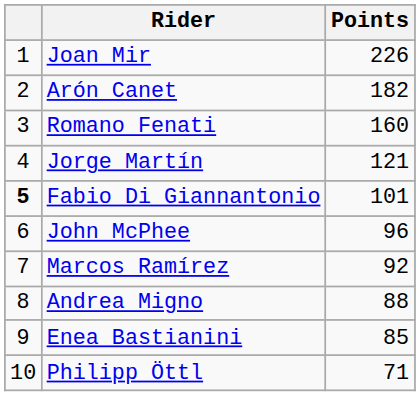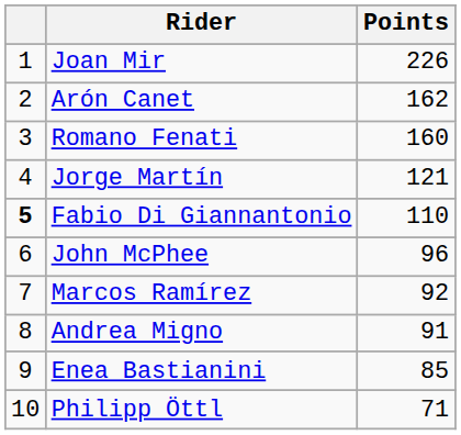 <table class="wikitable" style="font-size: 95%;">
 <tr>
 <th></th>
 <th>Rider</th>
 <th>Points</th>
 </tr>
 <tr>
 <td align=center>1</td>
 <td> <a href='#'>Joan Mir</a></td>
 <td align=right>226</td>
 </tr>
 <tr>
 <td align=center>2</td>
 <td> <a href='#'>Arón Canet</a></td>
-<td align=right>182</td>
+<td align=right>162</td>
 </tr>
 <tr>
 <td align=center>3</td>
 <td> <a href='#'>Romano Fenati</a></td>
 <td align=right>160</td>
 </tr>
 <tr>
 <td align=center>4</td>
 <td> <a href='#'>Jorge Martín</a></td>
 <td align=right>121</td>
 </tr>
 <tr>
 <td align=center><strong>5</strong></td>
 <td> <a href='#'>Fabio Di Giannantonio</a></td>
-<td align=right>101</td>
+<td align=right>110</td>
 </tr>
 <tr>
 <td align=center>6</td>
 <td> <a href='#'>John McPhee</a></td>
 <td align=right>96</td>
 </tr>
 <tr>
 <td align=center>7</td>
 <td> <a href='#'>Marcos Ramírez</a></td>
 <td align=right>92</td>
 </tr>
 <tr>
 <td align=center>8</td>
 <td> <a href='#'>Andrea Migno</a></td>
-<td align=right>88</td>
+<td align=right>91</td>
 </tr>
 <tr>
 <td align=center>9</td>
 <td> <a href='#'>Enea Bastianini</a></td>
 <td align=right>85</td>
 </tr>
 <tr>
 <td align=center>10</td>
 <td> <a href='#'>Philipp Öttl</a></td>
 <td align=right>71</td>
 </tr>
 </table>
